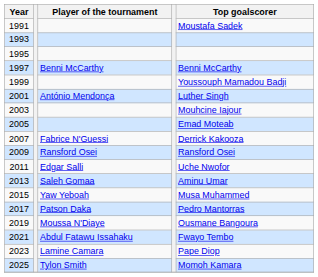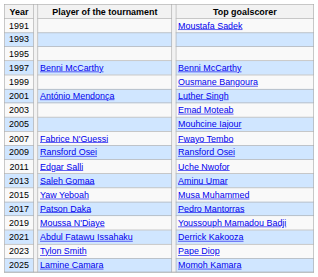 <table class="wikitable" style="font-size:90%; width:500px; text-align:left;">
 <tr>
 <th align=center>Year</th>
 <th rowspan="19" width="1%"></th>
 <th align=left>Player of the tournament</th>
 <th rowspan="19" width="1%"></th>
 <th align=center>Top goalscorer</th>
 </tr>
 <tr>
 <td align=center>1991</td>
 <td></td>
 <td> <a href='#'>Moustafa Sadek</a></td>
 </tr>
 <tr style="background: #D0E6FF;">
 <td align=center>1993</td>
 <td></td>
 <td></td>
 </tr>
 <tr>
 <td align=center>1995</td>
 <td></td>
 <td></td>
 </tr>
 <tr style="background: #D0E6FF;">
 <td align=center>1997</td>
 <td> <a href='#'>Benni McCarthy</a></td>
 <td> <a href='#'>Benni McCarthy</a></td>
 </tr>
 <tr>
 <td align=center>1999</td>
 <td></td>
-<td> <a href='#'>Youssouph Mamadou Badji</a></td>
+<td> <a href='#'>Ousmane Bangoura</a></td>
 </tr>
 <tr style="background: #D0E6FF;">
 <td align=center>2001</td>
 <td> <a href='#'>António Mendonça</a></td>
 <td> <a href='#'>Luther Singh</a></td>
 </tr>
 <tr>
 <td align=center>2003</td>
 <td></td>
-<td> <a href='#'>Mouhcine Iajour</a></td>
+<td> <a href='#'>Emad Moteab</a></td>
 </tr>
 <tr style="background: #D0E6FF;">
 <td align=center>2005</td>
 <td></td>
-<td> <a href='#'>Emad Moteab</a></td>
+<td> <a href='#'>Mouhcine Iajour</a></td>
 </tr>
 <tr>
 <td align=center>2007</td>
 <td> <a href='#'>Fabrice N'Guessi</a></td>
-<td> <a href='#'>Derrick Kakooza</a></td>
+<td> <a href='#'>Fwayo Tembo</a></td>
 </tr>
 <tr style="background: #D0E6FF;">
 <td align=center>2009</td>
 <td> <a href='#'>Ransford Osei</a></td>
 <td> <a href='#'>Ransford Osei</a></td>
 </tr>
 <tr>
 <td align=center>2011</td>
 <td> <a href='#'>Edgar Salli</a></td>
 <td> <a href='#'>Uche Nwofor</a></td>
 </tr>
 <tr style="background: #D0E6FF;">
 <td align=center>2013</td>
 <td> <a href='#'>Saleh Gomaa</a></td>
 <td> <a href='#'>Aminu Umar</a></td>
 </tr>
 <tr>
 <td align=center>2015</td>
 <td> <a href='#'>Yaw Yeboah</a></td>
 <td> <a href='#'>Musa Muhammed</a></td>
 </tr>
 <tr style="background: #D0E6FF;">
 <td align=center>2017</td>
 <td> <a href='#'>Patson Daka</a></td>
 <td> <a href='#'>Pedro Mantorras</a></td>
 </tr>
 <tr>
 <td align=center>2019</td>
 <td> <a href='#'>Moussa N'Diaye</a></td>
-<td> <a href='#'>Ousmane Bangoura</a></td>
+<td> <a href='#'>Youssouph Mamadou Badji</a></td>
 </tr>
 <tr style="background: #D0E6FF;">
 <td align=center>2021</td>
 <td> <a href='#'>Abdul Fatawu Issahaku</a></td>
-<td> <a href='#'>Fwayo Tembo</a></td>
+<td> <a href='#'>Derrick Kakooza</a></td>
 </tr>
 <tr>
 <td align=center>2023</td>
-<td> <a href='#'>Lamine Camara</a></td>
+<td> <a href='#'>Tylon Smith</a></td>
 <td> <a href='#'>Pape Diop</a></td>
 </tr>
 <tr style="background: #D0E6FF;">
 <td align=center>2025</td>
-<td> <a href='#'>Tylon Smith</a></td>
+<td> <a href='#'>Lamine Camara</a></td>
 <td> <a href='#'>Momoh Kamara</a></td>
 </tr>
 <tr>
 </tr>
 </table>
